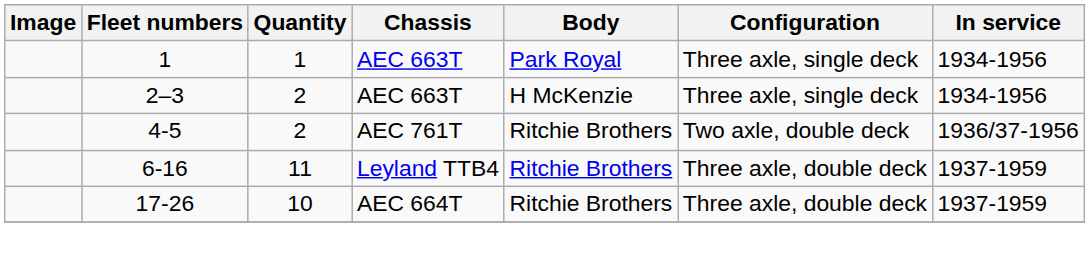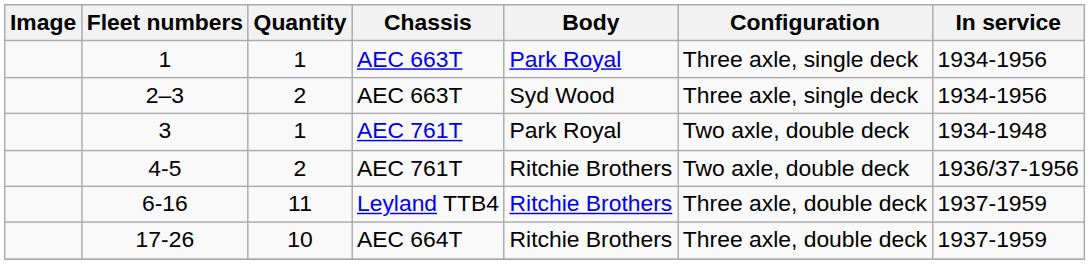 <table class="wikitable sortable">
 <tr style="background:#E0E0E0;">
 <th>Image</th>
 <th>Fleet numbers</th>
 <th>Quantity</th>
 <th>Chassis</th>
 <th>Body</th>
 <th>Configuration</th>
 <th>In service</th>
 </tr>
 <tr>
 <td></td>
 <td align=center>1</td>
 <td align=center>1</td>
 <td><a href='#'>AEC 663T</a></td>
 <td><a href='#'>Park Royal</a></td>
 <td>Three axle, single deck</td>
 <td>1934-1956</td>
 </tr>
 <tr>
 <td></td>
 <td align=center>2–3</td>
 <td align=center>2</td>
 <td>AEC 663T</td>
-<td>H McKenzie</td>
+<td>Syd Wood</td>
 <td>Three axle, single deck</td>
 <td>1934-1956</td>
+</tr>
+<tr>
+<td></td>
+<td align=center>3</td>
+<td align=center>1</td>
+<td><a href='#'>AEC 761T</a></td>
+<td>Park Royal</td>
+<td>Two axle, double deck</td>
+<td>1934-1948</td>
 </tr>
 <tr>
 <td></td>
 <td align=center>4-5</td>
 <td align=center>2</td>
 <td>AEC 761T</td>
 <td>Ritchie Brothers</td>
 <td>Two axle, double deck</td>
 <td>1936/37-1956</td>
 </tr>
 <tr>
 <td></td>
 <td align=center>6-16</td>
 <td align=center>11</td>
 <td><a href='#'>Leyland</a> TTB4</td>
 <td><a href='#'>Ritchie Brothers</a></td>
 <td>Three axle, double deck</td>
 <td>1937-1959</td>
 </tr>
 <tr>
 <td></td>
 <td align=center>17-26</td>
 <td align=center>10</td>
 <td>AEC 664T</td>
 <td>Ritchie Brothers</td>
 <td>Three axle, double deck</td>
 <td>1937-1959</td>
 </tr>
 <tr>
 </tr>
 </table>
